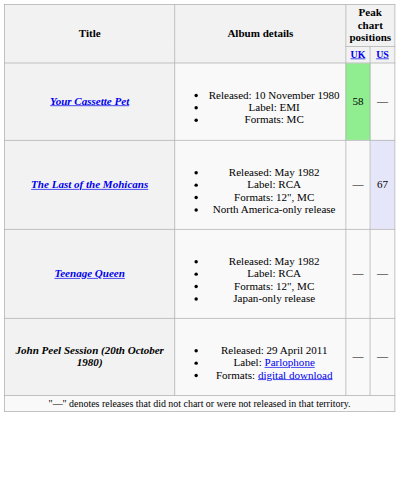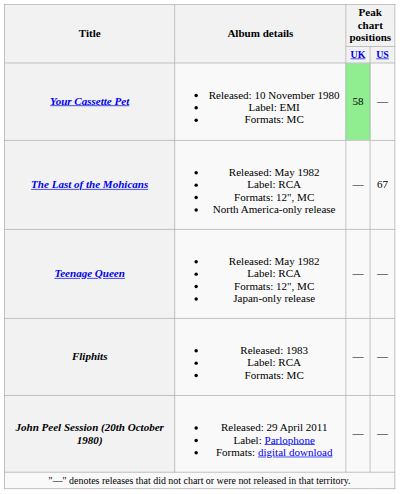 <table class="wikitable plainrowheaders" style="text-align:center;">
 <tr>
 <th rowspan="2" scope="col" style="width:15em;">Title</th>
 <th rowspan="2" scope="col" style="width:15em;">Album details</th>
 <th colspan="2">Peak chart positions</th>
 </tr>
 <tr>
 <th scope="col" style="width:2em;font-size:90%;"><a href='#'>UK</a><br></th>
 <th scope="col" style="width:2em;font-size:90%;"><a href='#'>US</a><br></th>
 </tr>
 <tr>
 <th scope="row"><em><a href='#'>Your Cassette Pet</a></em></th>
 <td><br><ul><li>Released: 10 November 1980</li><li>Label: EMI</li><li>Formats: MC</li></ul></td>
 <td style="background: lightgreen;">58</td>
 <td>—</td>
 </tr>
 <tr>
 <th scope="row"><em><a href='#'>The Last of the Mohicans</a></em></th>
 <td><br><ul><li>Released: May 1982</li><li>Label: RCA</li><li>Formats: 12", MC</li><li>North America-only release</li></ul></td>
 <td>—</td>
-<td style="background: lavender;">67</td>
+<td>67</td>
 </tr>
 <tr>
 <th scope="row"><em><a href='#'>Teenage Queen</a></em></th>
 <td><br><ul><li>Released: May 1982</li><li>Label: RCA</li><li>Formats: 12", MC</li><li>Japan-only release</li></ul></td>
+<td>—</td>
+<td>—</td>
+</tr>
+<tr>
+<th scope="row"><em>Fliphits</em></th>
+<td><br><ul><li>Released: 1983</li><li>Label: RCA</li><li>Formats: MC</li></ul></td>
 <td>—</td>
 <td>—</td>
 </tr>
 <tr>
 <th scope="row"><em>John Peel Session (20th October 1980)</em></th>
 <td><br><ul><li>Released: 29 April 2011</li><li>Label: <a href='#'>Parlophone</a></li><li>Formats: <a href='#'>digital download</a></li></ul></td>
 <td>—</td>
 <td>—</td>
 </tr>
 <tr>
 <td colspan="4" style="font-size:90%">"—" denotes releases that did not chart or were not released in that territory.</td>
 </tr>
 </table>
